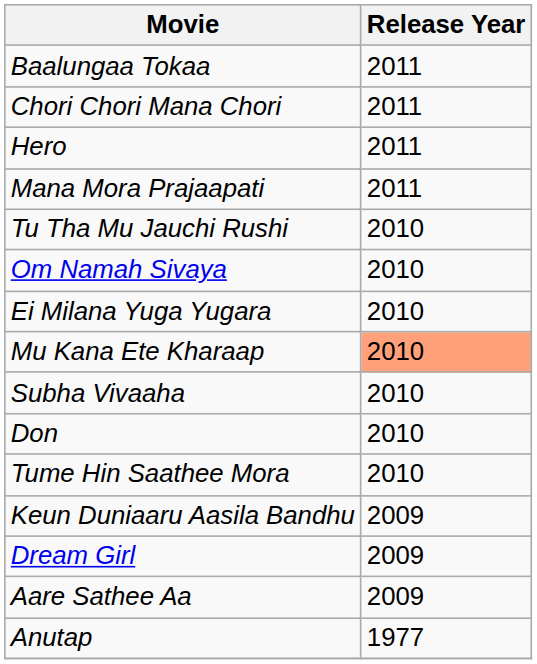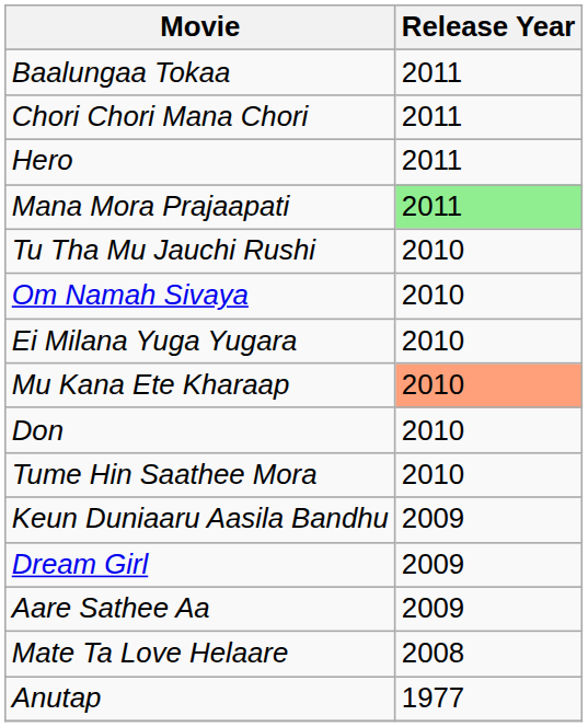 <table class="wikitable sortable">
 <tr>
 <th>Movie</th>
 <th>Release Year</th>
 </tr>
 <tr>
 <td><em>Baalungaa Tokaa </em></td>
 <td>2011</td>
 </tr>
 <tr>
 <td><em>Chori Chori Mana Chori </em></td>
 <td>2011</td>
 </tr>
 <tr>
 <td><em>Hero</em></td>
 <td>2011</td>
 </tr>
 <tr>
 <td><em>Mana Mora Prajaapati</em></td>
-<td>2011</td>
+<td style="background: lightgreen;">2011</td>
 </tr>
 <tr>
 <td><em>Tu Tha Mu Jauchi Rushi </em></td>
 <td>2010</td>
 </tr>
 <tr>
 <td><em><a href='#'>Om Namah Sivaya</a> </em></td>
 <td>2010</td>
 </tr>
 <tr>
 <td><em> Ei Milana Yuga Yugara </em></td>
 <td>2010</td>
 </tr>
 <tr>
 <td><em>Mu Kana Ete Kharaap</em></td>
 <td style="background: lightsalmon;">2010</td>
-</tr>
-<tr>
-<td><em>Subha Vivaaha</em></td>
-<td>2010</td>
 </tr>
 <tr>
 <td><em>Don</em></td>
 <td>2010</td>
 </tr>
 <tr>
 <td><em>Tume Hin Saathee Mora</em></td>
 <td>2010</td>
 </tr>
 <tr>
 <td><em>Keun Duniaaru Aasila Bandhu</em></td>
 <td>2009</td>
 </tr>
 <tr>
 <td><em><a href='#'>Dream Girl</a></em></td>
 <td>2009</td>
 </tr>
 <tr>
 <td><em>Aare Sathee Aa</em></td>
 <td>2009</td>
 </tr>
 <tr>
+<td><em>Mate Ta Love Helaare</em></td>
+<td>2008<br></td>
+</tr>
+<tr>
 <td><em>Anutap</em></td>
 <td>1977</td>
 </tr>
 <tr>
 </tr>
 </table>
